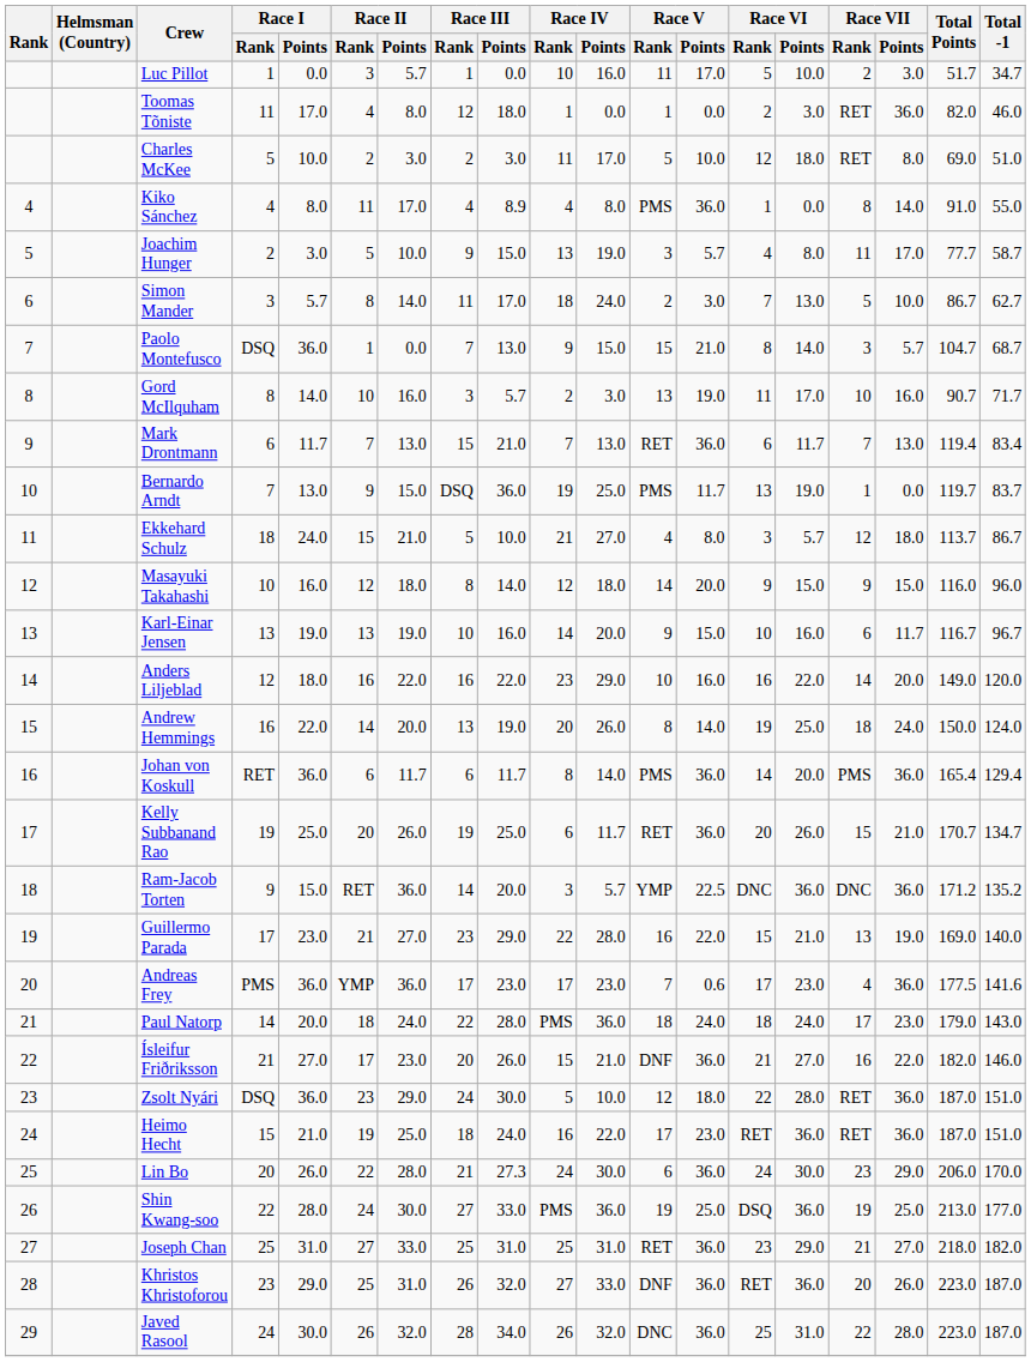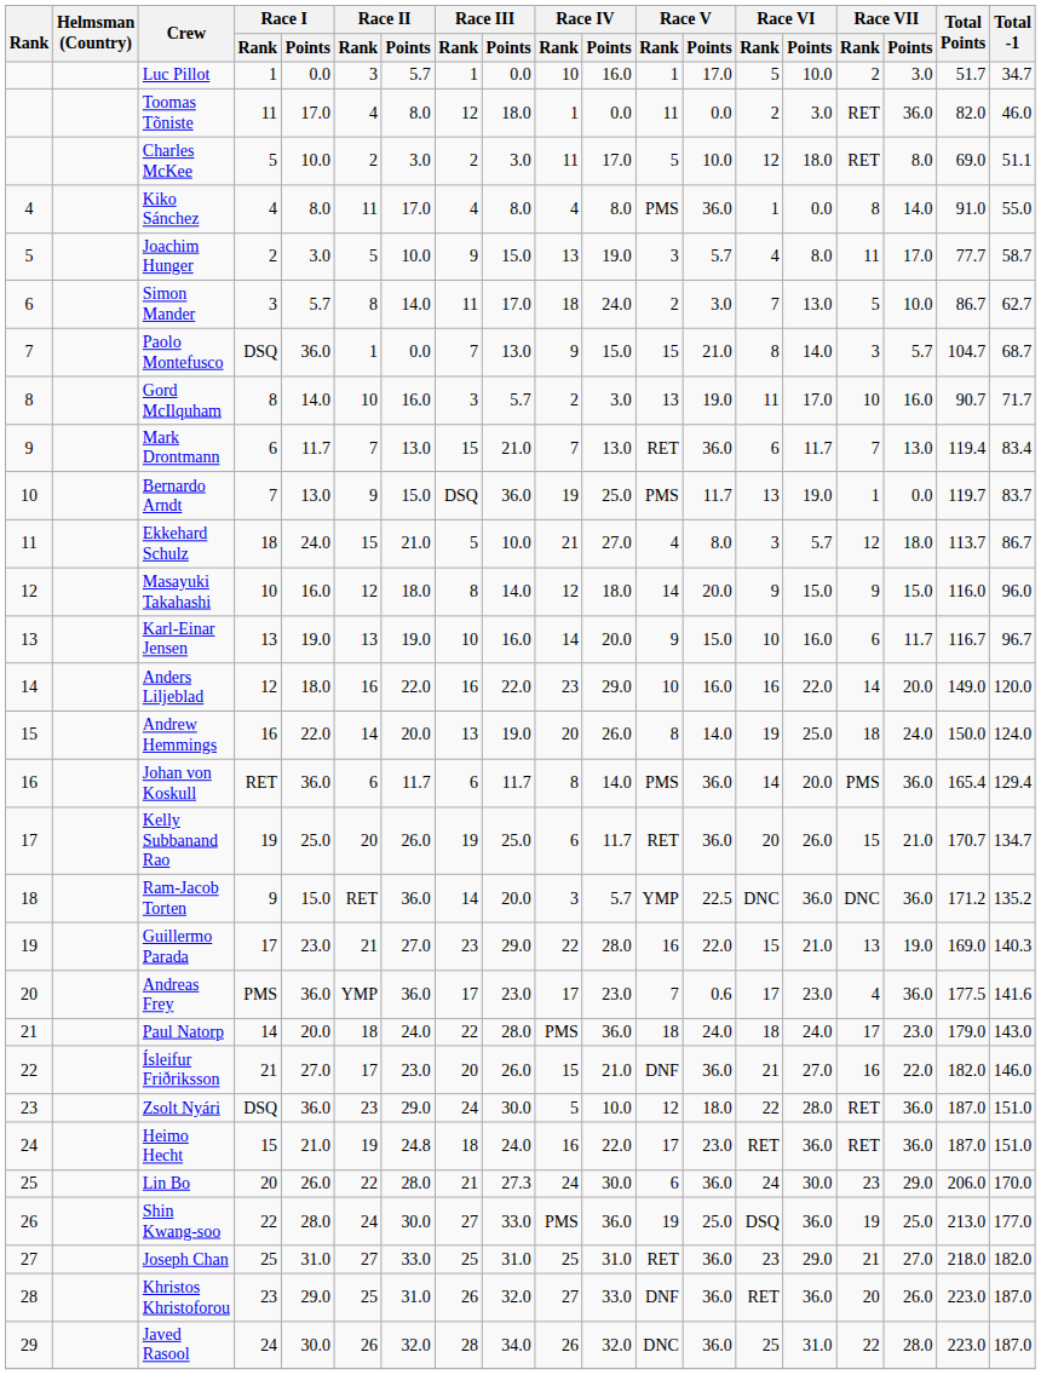 <table class="wikitable" style="text-align:right; font-size:90%">
 <tr>
 <th rowspan="2"><br>Rank</th>
 <th rowspan="2">Helmsman (Country)</th>
 <th rowspan="2">Crew</th>
 <th colspan="2">Race I</th>
 <th colspan="2">Race II</th>
 <th colspan="2">Race III</th>
 <th colspan="2">Race IV</th>
 <th colspan="2">Race V</th>
 <th colspan="2">Race VI</th>
 <th colspan="2">Race VII</th>
 <th rowspan="2">Total <br>Points <br></th>
 <th rowspan="2">Total<br>-1<br></th>
 </tr>
 <tr>
 <th>Rank</th>
 <th>Points</th>
 <th>Rank</th>
 <th>Points</th>
 <th>Rank</th>
 <th>Points</th>
 <th>Rank</th>
 <th>Points</th>
 <th>Rank</th>
 <th>Points</th>
 <th>Rank</th>
 <th>Points</th>
 <th>Rank</th>
 <th>Points</th>
 </tr>
 <tr style="vertical-align:top;">
 <td align=center></td>
 <td align=left></td>
 <td align=left><a href='#'>Luc Pillot</a> </td>
 <td>1</td>
 <td>0.0</td>
 <td>3</td>
 <td>5.7</td>
 <td>1</td>
 <td>0.0</td>
 <td>10</td>
 <td>16.0</td>
-<td>11</td>
+<td>1</td>
 <td>17.0</td>
 <td>5</td>
 <td>10.0</td>
 <td>2</td>
 <td>3.0</td>
 <td>51.7</td>
 <td>34.7</td>
 </tr>
 <tr>
 <td align=center></td>
 <td align=left></td>
 <td align=left><a href='#'>Toomas Tõniste</a> </td>
 <td>11</td>
 <td>17.0</td>
 <td>4</td>
 <td>8.0</td>
 <td>12</td>
 <td>18.0</td>
 <td>1</td>
 <td>0.0</td>
-<td>1</td>
+<td>11</td>
 <td>0.0</td>
 <td>2</td>
 <td>3.0</td>
 <td>RET</td>
 <td>36.0</td>
 <td>82.0</td>
 <td>46.0</td>
 </tr>
 <tr>
 <td align=center></td>
 <td align=left></td>
 <td align=left><a href='#'>Charles McKee</a> </td>
 <td>5</td>
 <td>10.0</td>
 <td>2</td>
 <td>3.0</td>
 <td>2</td>
 <td>3.0</td>
 <td>11</td>
 <td>17.0</td>
 <td>5</td>
 <td>10.0</td>
 <td>12</td>
 <td>18.0</td>
 <td>RET</td>
 <td>8.0</td>
 <td>69.0</td>
-<td>51.0</td>
+<td>51.1</td>
 </tr>
 <tr>
 <td align=center>4</td>
 <td align=left></td>
 <td align=left><a href='#'>Kiko Sánchez</a> </td>
 <td>4</td>
 <td>8.0</td>
 <td>11</td>
 <td>17.0</td>
 <td>4</td>
-<td>8.9</td>
+<td>8.0</td>
 <td>4</td>
 <td>8.0</td>
 <td>PMS</td>
 <td>36.0</td>
 <td>1</td>
 <td>0.0</td>
 <td>8</td>
 <td>14.0</td>
 <td>91.0</td>
 <td>55.0</td>
 </tr>
 <tr>
 <td align=center>5</td>
 <td align=left></td>
 <td align=left><a href='#'>Joachim Hunger</a> </td>
 <td>2</td>
 <td>3.0</td>
 <td>5</td>
 <td>10.0</td>
 <td>9</td>
 <td>15.0</td>
 <td>13</td>
 <td>19.0</td>
 <td>3</td>
 <td>5.7</td>
 <td>4</td>
 <td>8.0</td>
 <td>11</td>
 <td>17.0</td>
 <td>77.7</td>
 <td>58.7</td>
 </tr>
 <tr>
 <td align=center>6</td>
 <td align=left></td>
 <td align=left><a href='#'>Simon Mander</a> </td>
 <td>3</td>
 <td>5.7</td>
 <td>8</td>
 <td>14.0</td>
 <td>11</td>
 <td>17.0</td>
 <td>18</td>
 <td>24.0</td>
 <td>2</td>
 <td>3.0</td>
 <td>7</td>
 <td>13.0</td>
 <td>5</td>
 <td>10.0</td>
 <td>86.7</td>
 <td>62.7</td>
 </tr>
 <tr>
 <td align=center>7</td>
 <td align=left></td>
 <td align=left><a href='#'>Paolo Montefusco</a> </td>
 <td>DSQ</td>
 <td>36.0</td>
 <td>1</td>
 <td>0.0</td>
 <td>7</td>
 <td>13.0</td>
 <td>9</td>
 <td>15.0</td>
 <td>15</td>
 <td>21.0</td>
 <td>8</td>
 <td>14.0</td>
 <td>3</td>
 <td>5.7</td>
 <td>104.7</td>
 <td>68.7</td>
 </tr>
 <tr>
 <td align=center>8</td>
 <td align=left></td>
 <td align=left><a href='#'>Gord McIlquham</a> </td>
 <td>8</td>
 <td>14.0</td>
 <td>10</td>
 <td>16.0</td>
 <td>3</td>
 <td>5.7</td>
 <td>2</td>
 <td>3.0</td>
 <td>13</td>
 <td>19.0</td>
 <td>11</td>
 <td>17.0</td>
 <td>10</td>
 <td>16.0</td>
 <td>90.7</td>
 <td>71.7</td>
 </tr>
 <tr>
 <td align=center>9</td>
 <td align=left></td>
 <td align=left><a href='#'>Mark Drontmann</a> </td>
 <td>6</td>
 <td>11.7</td>
 <td>7</td>
 <td>13.0</td>
 <td>15</td>
 <td>21.0</td>
 <td>7</td>
 <td>13.0</td>
 <td>RET</td>
 <td>36.0</td>
 <td>6</td>
 <td>11.7</td>
 <td>7</td>
 <td>13.0</td>
 <td>119.4</td>
 <td>83.4</td>
 </tr>
 <tr>
 <td align=center>10</td>
 <td align=left></td>
 <td align=left><a href='#'>Bernardo Arndt</a> </td>
 <td>7</td>
 <td>13.0</td>
 <td>9</td>
 <td>15.0</td>
 <td>DSQ</td>
 <td>36.0</td>
 <td>19</td>
 <td>25.0</td>
 <td>PMS</td>
 <td>11.7</td>
 <td>13</td>
 <td>19.0</td>
 <td>1</td>
 <td>0.0</td>
 <td>119.7</td>
 <td>83.7</td>
 </tr>
 <tr>
 <td align=center>11</td>
 <td align=left></td>
 <td align=left><a href='#'>Ekkehard Schulz</a> </td>
 <td>18</td>
 <td>24.0</td>
 <td>15</td>
 <td>21.0</td>
 <td>5</td>
 <td>10.0</td>
 <td>21</td>
 <td>27.0</td>
 <td>4</td>
 <td>8.0</td>
 <td>3</td>
 <td>5.7</td>
 <td>12</td>
 <td>18.0</td>
 <td>113.7</td>
 <td>86.7</td>
 </tr>
 <tr>
 <td align=center>12</td>
 <td align=left></td>
 <td align=left><a href='#'>Masayuki Takahashi</a> </td>
 <td>10</td>
 <td>16.0</td>
 <td>12</td>
 <td>18.0</td>
 <td>8</td>
 <td>14.0</td>
 <td>12</td>
 <td>18.0</td>
 <td>14</td>
 <td>20.0</td>
 <td>9</td>
 <td>15.0</td>
 <td>9</td>
 <td>15.0</td>
 <td>116.0</td>
 <td>96.0</td>
 </tr>
 <tr>
 <td align=center>13</td>
 <td align=left></td>
 <td align=left><a href='#'>Karl-Einar Jensen</a> </td>
 <td>13</td>
 <td>19.0</td>
 <td>13</td>
 <td>19.0</td>
 <td>10</td>
 <td>16.0</td>
 <td>14</td>
 <td>20.0</td>
 <td>9</td>
 <td>15.0</td>
 <td>10</td>
 <td>16.0</td>
 <td>6</td>
 <td>11.7</td>
 <td>116.7</td>
 <td>96.7</td>
 </tr>
 <tr>
 <td align=center>14</td>
 <td align=left></td>
 <td align=left><a href='#'>Anders Liljeblad</a> </td>
 <td>12</td>
 <td>18.0</td>
 <td>16</td>
 <td>22.0</td>
 <td>16</td>
 <td>22.0</td>
 <td>23</td>
 <td>29.0</td>
 <td>10</td>
 <td>16.0</td>
 <td>16</td>
 <td>22.0</td>
 <td>14</td>
 <td>20.0</td>
 <td>149.0</td>
 <td>120.0</td>
 </tr>
 <tr>
 <td align=center>15</td>
 <td align=left></td>
 <td align=left><a href='#'>Andrew Hemmings</a> </td>
 <td>16</td>
 <td>22.0</td>
 <td>14</td>
 <td>20.0</td>
 <td>13</td>
 <td>19.0</td>
 <td>20</td>
 <td>26.0</td>
 <td>8</td>
 <td>14.0</td>
 <td>19</td>
 <td>25.0</td>
 <td>18</td>
 <td>24.0</td>
 <td>150.0</td>
 <td>124.0</td>
 </tr>
 <tr>
 <td align=center>16</td>
 <td align=left></td>
 <td align=left><a href='#'>Johan von Koskull</a> </td>
 <td>RET</td>
 <td>36.0</td>
 <td>6</td>
 <td>11.7</td>
 <td>6</td>
 <td>11.7</td>
 <td>8</td>
 <td>14.0</td>
 <td>PMS</td>
 <td>36.0</td>
 <td>14</td>
 <td>20.0</td>
 <td>PMS</td>
 <td>36.0</td>
 <td>165.4</td>
 <td>129.4</td>
 </tr>
 <tr>
 <td align=center>17</td>
 <td align=left></td>
 <td align=left><a href='#'>Kelly Subbanand Rao</a> </td>
 <td>19</td>
 <td>25.0</td>
 <td>20</td>
 <td>26.0</td>
 <td>19</td>
 <td>25.0</td>
 <td>6</td>
 <td>11.7</td>
 <td>RET</td>
 <td>36.0</td>
 <td>20</td>
 <td>26.0</td>
 <td>15</td>
 <td>21.0</td>
 <td>170.7</td>
 <td>134.7</td>
 </tr>
 <tr>
 <td align=center>18</td>
 <td align=left></td>
 <td align=left><a href='#'>Ram-Jacob Torten</a> </td>
 <td>9</td>
 <td>15.0</td>
 <td>RET</td>
 <td>36.0</td>
 <td>14</td>
 <td>20.0</td>
 <td>3</td>
 <td>5.7</td>
 <td>YMP</td>
 <td>22.5</td>
 <td>DNC</td>
 <td>36.0</td>
 <td>DNC</td>
 <td>36.0</td>
 <td>171.2</td>
 <td>135.2</td>
 </tr>
 <tr>
 <td align=center>19</td>
 <td align=left></td>
 <td align=left><a href='#'>Guillermo Parada</a> </td>
 <td>17</td>
 <td>23.0</td>
 <td>21</td>
 <td>27.0</td>
 <td>23</td>
 <td>29.0</td>
 <td>22</td>
 <td>28.0</td>
 <td>16</td>
 <td>22.0</td>
 <td>15</td>
 <td>21.0</td>
 <td>13</td>
 <td>19.0</td>
 <td>169.0</td>
-<td>140.0</td>
+<td>140.3</td>
 </tr>
 <tr>
 <td align=center>20</td>
 <td align=left></td>
 <td align=left><a href='#'>Andreas Frey</a> </td>
 <td>PMS</td>
 <td>36.0</td>
 <td>YMP</td>
 <td>36.0</td>
 <td>17</td>
 <td>23.0</td>
 <td>17</td>
 <td>23.0</td>
 <td>7</td>
 <td>0.6</td>
 <td>17</td>
 <td>23.0</td>
 <td>4</td>
 <td>36.0</td>
 <td>177.5</td>
 <td>141.6</td>
 </tr>
 <tr>
 <td align=center>21</td>
 <td align=left></td>
 <td align=left><a href='#'>Paul Natorp</a> </td>
 <td>14</td>
 <td>20.0</td>
 <td>18</td>
 <td>24.0</td>
 <td>22</td>
 <td>28.0</td>
 <td>PMS</td>
 <td>36.0</td>
 <td>18</td>
 <td>24.0</td>
 <td>18</td>
 <td>24.0</td>
 <td>17</td>
 <td>23.0</td>
 <td>179.0</td>
 <td>143.0</td>
 </tr>
 <tr>
 <td align=center>22</td>
 <td align=left></td>
 <td align=left><a href='#'>Ísleifur Friðriksson</a> </td>
 <td>21</td>
 <td>27.0</td>
 <td>17</td>
 <td>23.0</td>
 <td>20</td>
 <td>26.0</td>
 <td>15</td>
 <td>21.0</td>
 <td>DNF</td>
 <td>36.0</td>
 <td>21</td>
 <td>27.0</td>
 <td>16</td>
 <td>22.0</td>
 <td>182.0</td>
 <td>146.0</td>
 </tr>
 <tr>
 <td align=center>23</td>
 <td align=left></td>
 <td align=left><a href='#'>Zsolt Nyári</a> </td>
 <td>DSQ</td>
 <td>36.0</td>
 <td>23</td>
 <td>29.0</td>
 <td>24</td>
 <td>30.0</td>
 <td>5</td>
 <td>10.0</td>
 <td>12</td>
 <td>18.0</td>
 <td>22</td>
 <td>28.0</td>
 <td>RET</td>
 <td>36.0</td>
 <td>187.0</td>
 <td>151.0</td>
 </tr>
 <tr>
 <td align=center>24</td>
 <td align=left></td>
 <td align=left><a href='#'>Heimo Hecht</a> </td>
 <td>15</td>
 <td>21.0</td>
 <td>19</td>
-<td>25.0</td>
+<td>24.8</td>
 <td>18</td>
 <td>24.0</td>
 <td>16</td>
 <td>22.0</td>
 <td>17</td>
 <td>23.0</td>
 <td>RET</td>
 <td>36.0</td>
 <td>RET</td>
 <td>36.0</td>
 <td>187.0</td>
 <td>151.0</td>
 </tr>
 <tr>
 <td align=center>25</td>
 <td align=left></td>
 <td align=left><a href='#'>Lin Bo</a> </td>
 <td>20</td>
 <td>26.0</td>
 <td>22</td>
 <td>28.0</td>
 <td>21</td>
 <td>27.3</td>
 <td>24</td>
 <td>30.0</td>
 <td>6</td>
 <td>36.0</td>
 <td>24</td>
 <td>30.0</td>
 <td>23</td>
 <td>29.0</td>
 <td>206.0</td>
 <td>170.0</td>
 </tr>
 <tr>
 <td align=center>26</td>
 <td align=left></td>
 <td align=left><a href='#'>Shin Kwang-soo</a> </td>
 <td>22</td>
 <td>28.0</td>
 <td>24</td>
 <td>30.0</td>
 <td>27</td>
 <td>33.0</td>
 <td>PMS</td>
 <td>36.0</td>
 <td>19</td>
 <td>25.0</td>
 <td>DSQ</td>
 <td>36.0</td>
 <td>19</td>
 <td>25.0</td>
 <td>213.0</td>
 <td>177.0</td>
 </tr>
 <tr>
 <td align=center>27</td>
 <td align=left></td>
 <td align=left><a href='#'>Joseph Chan</a> </td>
 <td>25</td>
 <td>31.0</td>
 <td>27</td>
 <td>33.0</td>
 <td>25</td>
 <td>31.0</td>
 <td>25</td>
 <td>31.0</td>
 <td>RET</td>
 <td>36.0</td>
 <td>23</td>
 <td>29.0</td>
 <td>21</td>
 <td>27.0</td>
 <td>218.0</td>
 <td>182.0</td>
 </tr>
 <tr>
 <td align=center>28</td>
 <td align=left></td>
 <td align=left><a href='#'>Khristos Khristoforou</a> </td>
 <td>23</td>
 <td>29.0</td>
 <td>25</td>
 <td>31.0</td>
 <td>26</td>
 <td>32.0</td>
 <td>27</td>
 <td>33.0</td>
 <td>DNF</td>
 <td>36.0</td>
 <td>RET</td>
 <td>36.0</td>
 <td>20</td>
 <td>26.0</td>
 <td>223.0</td>
 <td>187.0</td>
 </tr>
 <tr>
 <td align=center>29</td>
 <td align=left></td>
 <td align=left><a href='#'>Javed Rasool</a> </td>
 <td>24</td>
 <td>30.0</td>
 <td>26</td>
 <td>32.0</td>
 <td>28</td>
 <td>34.0</td>
 <td>26</td>
 <td>32.0</td>
 <td>DNC</td>
 <td>36.0</td>
 <td>25</td>
 <td>31.0</td>
 <td>22</td>
 <td>28.0</td>
 <td>223.0</td>
 <td>187.0</td>
 </tr>
 <tr>
 </tr>
 </table>
